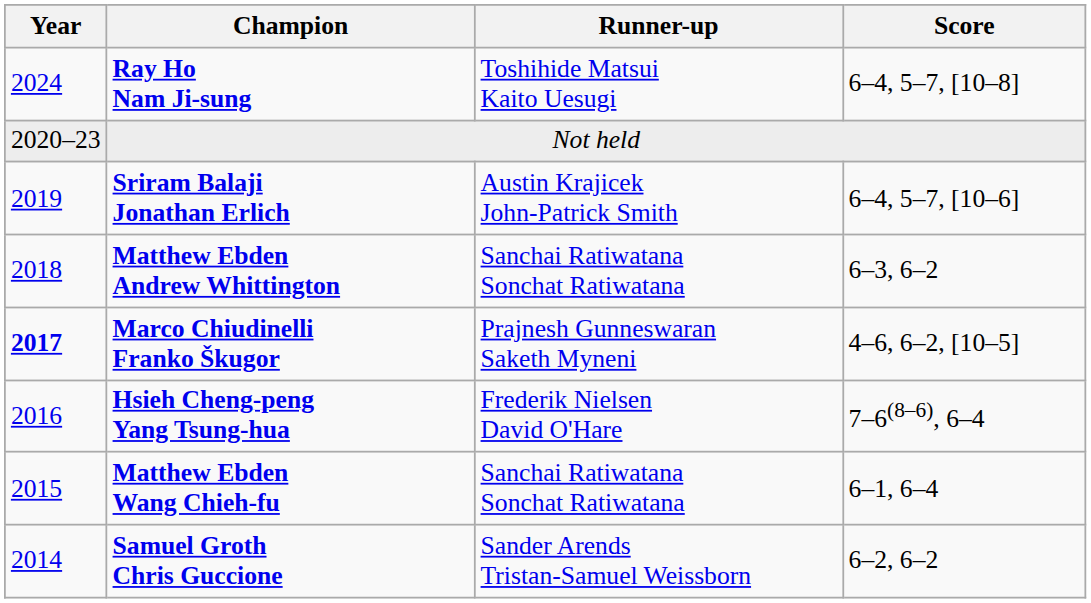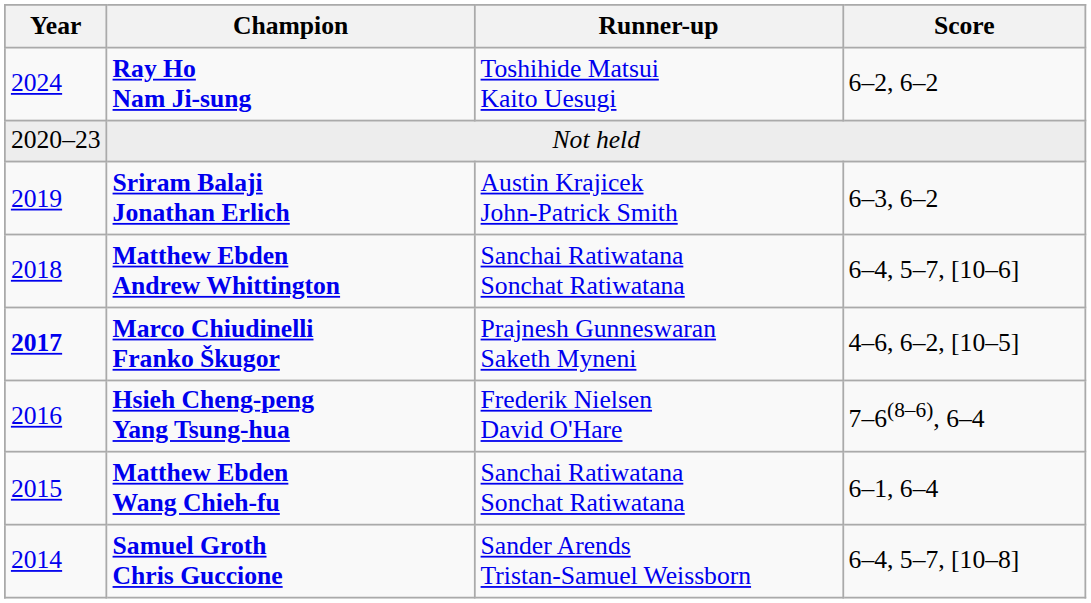 <table class="wikitable" style="font-size:90%">
 <tr>
 <th>Year</th>
 <th width="200">Champion</th>
 <th width="200">Runner-up</th>
 <th width="130">Score</th>
 </tr>
 <tr>
 <td><a href='#'>2024</a><br></td>
 <td> <strong><a href='#'>Ray Ho</a></strong><br> <strong><a href='#'>Nam Ji-sung</a></strong></td>
 <td> <a href='#'>Toshihide Matsui</a><br> <a href='#'>Kaito Uesugi</a></td>
-<td>6–4, 5–7, [10–8]</td>
+<td>6–2, 6–2</td>
 </tr>
 <tr>
 <td style="background:#ededed">2020–23</td>
 <td colspan=3 align=center style="background:#ededed"><em>Not held</em></td>
 </tr>
 <tr>
 <td><a href='#'>2019</a><br></td>
 <td> <strong><a href='#'>Sriram Balaji</a></strong><br> <strong><a href='#'>Jonathan Erlich</a></strong></td>
 <td> <a href='#'>Austin Krajicek</a><br> <a href='#'>John-Patrick Smith</a></td>
-<td>6–4, 5–7, [10–6]</td>
+<td>6–3, 6–2</td>
 </tr>
 <tr>
 <td><a href='#'>2018</a><br></td>
 <td> <strong><a href='#'>Matthew Ebden</a></strong><br> <strong><a href='#'>Andrew Whittington</a></strong></td>
 <td> <a href='#'>Sanchai Ratiwatana</a><br> <a href='#'>Sonchat Ratiwatana</a></td>
-<td>6–3, 6–2</td>
+<td>6–4, 5–7, [10–6]</td>
 </tr>
 <tr>
 <td><strong><a href='#'>2017</a><br></strong></td>
 <td> <strong><a href='#'>Marco Chiudinelli</a></strong><br> <strong><a href='#'>Franko Škugor</a></strong></td>
 <td> <a href='#'>Prajnesh Gunneswaran</a><br> <a href='#'>Saketh Myneni</a></td>
 <td>4–6, 6–2, [10–5]</td>
 </tr>
 <tr>
 <td><a href='#'>2016</a></td>
 <td> <strong><a href='#'>Hsieh Cheng-peng</a></strong> <br>  <strong><a href='#'>Yang Tsung-hua</a></strong></td>
 <td> <a href='#'>Frederik Nielsen</a> <br>  <a href='#'>David O'Hare</a></td>
 <td>7–6<sup>(8–6)</sup>, 6–4</td>
 </tr>
 <tr>
 <td><a href='#'>2015</a></td>
 <td> <strong><a href='#'>Matthew Ebden</a></strong><br> <strong><a href='#'>Wang Chieh-fu</a></strong></td>
 <td> <a href='#'>Sanchai Ratiwatana</a><br> <a href='#'>Sonchat Ratiwatana</a></td>
 <td>6–1, 6–4</td>
 </tr>
 <tr>
 <td><a href='#'>2014</a></td>
 <td> <strong><a href='#'>Samuel Groth</a></strong><br> <strong><a href='#'>Chris Guccione</a></strong></td>
 <td> <a href='#'>Sander Arends</a><br> <a href='#'>Tristan-Samuel Weissborn</a></td>
-<td>6–2, 6–2</td>
+<td>6–4, 5–7, [10–8]</td>
 </tr>
 </table>
